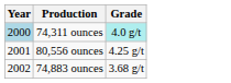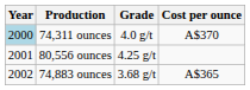 <table class="wikitable">
 <tr style="text-align:center;">
 <th>Year</th>
 <th>Production</th>
 <th>Grade</th>
+<th>Cost per ounce</th>
 </tr>
 <tr style="text-align:center;">
 <td style="background: lightblue;">2000</td>
 <td>74,311 ounces</td>
-<td style="background: paleturquoise;">4.0 g/t</td>
+<td>4.0 g/t</td>
+<td>A$370</td>
 </tr>
 <tr style="text-align:center;">
 <td>2001</td>
 <td>80,556 ounces</td>
 <td>4.25 g/t</td>
+<td></td>
 </tr>
 <tr style="text-align:center;">
 <td>2002 </td>
 <td>74,883 ounces</td>
 <td>3.68 g/t</td>
+<td>A$365</td>
 </tr>
 </table>
